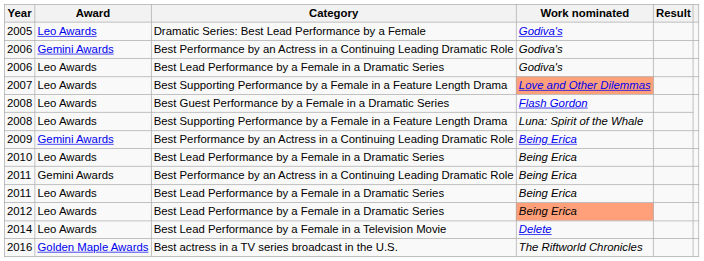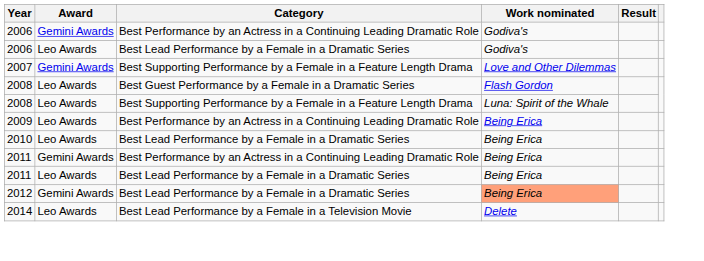 <table class="wikitable sortable">
 <tr>
 <th>Year</th>
 <th>Award</th>
 <th>Category</th>
 <th>Work nominated</th>
 <th>Result</th>
 <th class="unsortable"></th>
-</tr>
-<tr>
-<td>2005</td>
-<td><a href='#'>Leo Awards</a></td>
-<td>Dramatic Series: Best Lead Performance by a Female</td>
-<td><em><a href='#'>Godiva's</a></em></td>
-<td></td>
-<td></td>
 </tr>
 <tr>
 <td>2006</td>
 <td><a href='#'>Gemini Awards</a></td>
 <td>Best Performance by an Actress in a Continuing Leading Dramatic Role</td>
 <td><em>Godiva's</em></td>
 <td></td>
 <td></td>
 </tr>
 <tr>
 <td>2006</td>
 <td>Leo Awards</td>
 <td>Best Lead Performance by a Female in a Dramatic Series</td>
 <td><em>Godiva's</em></td>
 <td></td>
 <td></td>
 </tr>
 <tr>
 <td>2007</td>
-<td>Leo Awards</td>
+<td><a href='#'>Gemini Awards</a></td>
 <td>Best Supporting Performance by a Female in a Feature Length Drama</td>
-<td style="background: lightsalmon;"><em><a href='#'>Love and Other Dilemmas</a></em></td>
+<td><em><a href='#'>Love and Other Dilemmas</a></em></td>
 <td></td>
 <td></td>
 </tr>
 <tr>
 <td>2008</td>
 <td>Leo Awards</td>
 <td>Best Guest Performance by a Female in a Dramatic Series</td>
 <td><em><a href='#'>Flash Gordon</a></em></td>
 <td></td>
 <td rowspan="2"></td>
 </tr>
 <tr>
 <td>2008</td>
 <td>Leo Awards</td>
 <td>Best Supporting Performance by a Female in a Feature Length Drama</td>
 <td><em>Luna: Spirit of the Whale</em></td>
 <td></td>
 </tr>
 <tr>
 <td>2009</td>
-<td><a href='#'>Gemini Awards</a></td>
+<td>Leo Awards</td>
 <td>Best Performance by an Actress in a Continuing Leading Dramatic Role</td>
 <td><em><a href='#'>Being Erica</a></em></td>
 <td></td>
 <td></td>
 </tr>
 <tr>
 <td>2010</td>
 <td>Leo Awards</td>
 <td>Best Lead Performance by a Female in a Dramatic Series</td>
 <td><em>Being Erica</em></td>
 <td></td>
 <td></td>
 </tr>
 <tr>
 <td>2011</td>
 <td>Gemini Awards</td>
 <td>Best Performance by an Actress in a Continuing Leading Dramatic Role</td>
 <td><em>Being Erica</em></td>
 <td></td>
 <td></td>
 </tr>
 <tr>
 <td>2011</td>
 <td>Leo Awards</td>
 <td>Best Lead Performance by a Female in a Dramatic Series</td>
 <td><em>Being Erica</em></td>
 <td></td>
 <td></td>
 </tr>
 <tr>
 <td>2012</td>
-<td>Leo Awards</td>
+<td>Gemini Awards</td>
 <td>Best Lead Performance by a Female in a Dramatic Series</td>
 <td style="background: lightsalmon;"><em>Being Erica</em></td>
 <td></td>
 <td></td>
 </tr>
 <tr>
 <td>2014</td>
 <td>Leo Awards</td>
 <td>Best Lead Performance by a Female in a Television Movie</td>
 <td><em><a href='#'>Delete</a></em></td>
 <td></td>
 <td></td>
 </tr>
-<tr>
-<td>2016</td>
-<td><a href='#'>Golden Maple Awards</a></td>
-<td>Best actress in a TV series broadcast in the U.S.</td>
-<td><em>The Riftworld Chronicles</em></td>
-<td></td>
-<td></td>
-</tr>
 </table>
